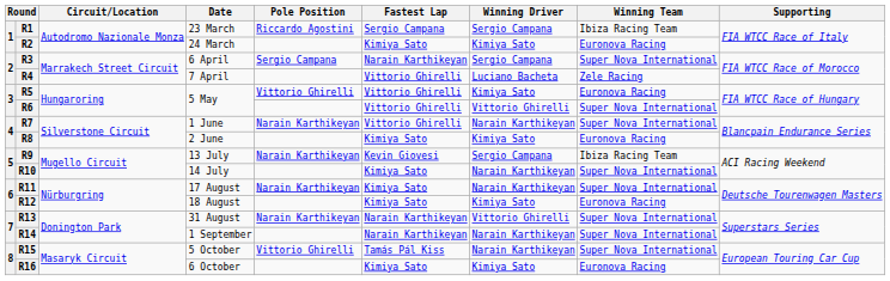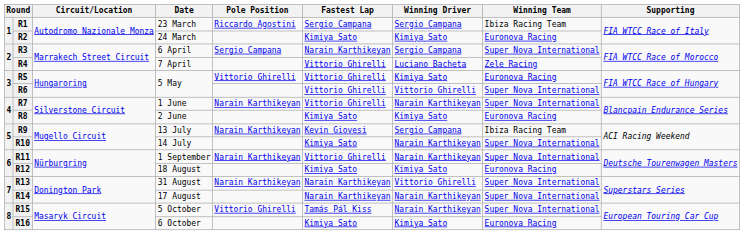 <table class="wikitable" style="font-size: 85%;">
 <tr>
 <th colspan=2>Round</th>
 <th>Circuit/Location</th>
 <th>Date</th>
 <th>Pole Position</th>
 <th>Fastest Lap</th>
 <th>Winning Driver</th>
 <th>Winning Team</th>
 <th>Supporting</th>
 </tr>
 <tr>
 <th rowspan=2>1</th>
 <th>R1</th>
 <td rowspan=2 nowrap> <a href='#'>Autodromo Nazionale Monza</a></td>
 <td>23 March</td>
 <td> <a href='#'>Riccardo Agostini</a></td>
 <td> <a href='#'>Sergio Campana</a></td>
 <td> <a href='#'>Sergio Campana</a></td>
 <td> Ibiza Racing Team</td>
 <td rowspan=2><em><a href='#'>FIA WTCC Race of Italy</a></em></td>
 </tr>
 <tr>
 <th>R2</th>
 <td>24 March</td>
 <td></td>
 <td> <a href='#'>Kimiya Sato</a></td>
 <td> <a href='#'>Kimiya Sato</a></td>
 <td> <a href='#'>Euronova Racing</a></td>
 </tr>
 <tr>
 <th rowspan=2>2</th>
 <th>R3</th>
 <td rowspan=2> <a href='#'>Marrakech Street Circuit</a></td>
 <td>6 April</td>
 <td> <a href='#'>Sergio Campana</a></td>
 <td> <a href='#'>Narain Karthikeyan</a></td>
 <td> <a href='#'>Sergio Campana</a></td>
 <td> <a href='#'>Super Nova International</a></td>
 <td rowspan=2><em><a href='#'>FIA WTCC Race of Morocco</a></em></td>
 </tr>
 <tr>
 <th>R4</th>
 <td>7 April</td>
 <td></td>
 <td> <a href='#'>Vittorio Ghirelli</a></td>
 <td> <a href='#'>Luciano Bacheta</a></td>
 <td> <a href='#'>Zele Racing</a></td>
 </tr>
 <tr>
 <th rowspan=2>3</th>
 <th>R5</th>
 <td rowspan=2> <a href='#'>Hungaroring</a></td>
 <td rowspan=2>5 May</td>
 <td> <a href='#'>Vittorio Ghirelli</a></td>
 <td> <a href='#'>Vittorio Ghirelli</a></td>
 <td> <a href='#'>Kimiya Sato</a></td>
 <td> <a href='#'>Euronova Racing</a></td>
 <td rowspan=2><em><a href='#'>FIA WTCC Race of Hungary</a></em></td>
 </tr>
 <tr>
 <th>R6</th>
 <td></td>
 <td> <a href='#'>Vittorio Ghirelli</a></td>
 <td> <a href='#'>Vittorio Ghirelli</a></td>
 <td> <a href='#'>Super Nova International</a></td>
 </tr>
 <tr>
 <th rowspan=2>4</th>
 <th>R7</th>
 <td rowspan=2> <a href='#'>Silverstone Circuit</a></td>
 <td>1 June</td>
 <td> <a href='#'>Narain Karthikeyan</a></td>
 <td> <a href='#'>Vittorio Ghirelli</a></td>
 <td> <a href='#'>Narain Karthikeyan</a></td>
 <td> <a href='#'>Super Nova International</a></td>
 <td rowspan=2><em><a href='#'>Blancpain Endurance Series</a></em></td>
 </tr>
 <tr>
 <th>R8</th>
 <td>2 June</td>
 <td></td>
 <td> <a href='#'>Kimiya Sato</a></td>
 <td> <a href='#'>Kimiya Sato</a></td>
 <td> <a href='#'>Euronova Racing</a></td>
 </tr>
 <tr>
 <th rowspan=2>5</th>
 <th>R9</th>
 <td rowspan=2> <a href='#'>Mugello Circuit</a></td>
 <td>13 July</td>
 <td> <a href='#'>Narain Karthikeyan</a></td>
 <td> <a href='#'>Kevin Giovesi</a></td>
 <td> <a href='#'>Sergio Campana</a></td>
 <td> Ibiza Racing Team</td>
 <td rowspan=2><em>ACI Racing Weekend</em></td>
 </tr>
 <tr>
 <th>R10</th>
 <td>14 July</td>
 <td></td>
 <td> <a href='#'>Kimiya Sato</a></td>
 <td> <a href='#'>Narain Karthikeyan</a></td>
 <td> <a href='#'>Super Nova International</a></td>
 </tr>
 <tr>
 <th rowspan=2>6</th>
 <th>R11</th>
 <td rowspan=2> <a href='#'>Nürburgring</a></td>
-<td>17 August</td>
+<td nowrap>1 September</td>
 <td> <a href='#'>Narain Karthikeyan</a></td>
-<td> <a href='#'>Kimiya Sato</a></td>
+<td> <a href='#'>Vittorio Ghirelli</a></td>
 <td> <a href='#'>Narain Karthikeyan</a></td>
 <td> <a href='#'>Super Nova International</a></td>
 <td rowspan=2 nowrap><em><a href='#'>Deutsche Tourenwagen Masters</a></em></td>
 </tr>
 <tr>
 <th>R12</th>
 <td>18 August</td>
 <td></td>
 <td> <a href='#'>Kimiya Sato</a></td>
 <td> <a href='#'>Kimiya Sato</a></td>
 <td> <a href='#'>Euronova Racing</a></td>
 </tr>
 <tr>
 <th rowspan=2>7</th>
 <th>R13</th>
 <td rowspan=2> <a href='#'>Donington Park</a></td>
 <td>31 August</td>
 <td nowrap> <a href='#'>Narain Karthikeyan</a></td>
 <td> <a href='#'>Narain Karthikeyan</a></td>
 <td> <a href='#'>Vittorio Ghirelli</a></td>
 <td> <a href='#'>Super Nova International</a></td>
 <td rowspan=2><em><a href='#'>Superstars Series</a></em></td>
 </tr>
 <tr>
 <th>R14</th>
-<td nowrap>1 September</td>
+<td>17 August</td>
 <td></td>
 <td nowrap> <a href='#'>Narain Karthikeyan</a></td>
 <td nowrap> <a href='#'>Narain Karthikeyan</a></td>
 <td nowrap> <a href='#'>Super Nova International</a></td>
 </tr>
 <tr>
 <th rowspan=2>8</th>
 <th>R15</th>
 <td rowspan=2> <a href='#'>Masaryk Circuit</a></td>
 <td>5 October</td>
 <td> <a href='#'>Vittorio Ghirelli</a></td>
 <td> <a href='#'>Tamás Pál Kiss</a></td>
 <td> <a href='#'>Narain Karthikeyan</a></td>
 <td> <a href='#'>Super Nova International</a></td>
 <td rowspan=2><em><a href='#'>European Touring Car Cup</a></em></td>
 </tr>
 <tr>
 <th>R16</th>
 <td>6 October</td>
 <td></td>
 <td> <a href='#'>Kimiya Sato</a></td>
 <td> <a href='#'>Kimiya Sato</a></td>
 <td> <a href='#'>Euronova Racing</a></td>
 </tr>
 </table>
